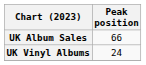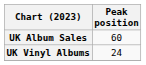 <table class="wikitable sortable plainrowheaders" style="text-align:center">
 <tr>
 <th scope="col">Chart (2023)</th>
 <th scope="col">Peak<br>position</th>
 </tr>
 <tr>
 <th scope="row">UK Album Sales</th>
-<td>66</td>
+<td>60</td>
 </tr>
 <tr>
 <th scope="row">UK Vinyl Albums</th>
 <td>24</td>
 </tr>
 <tr>
 </tr>
 </table>
